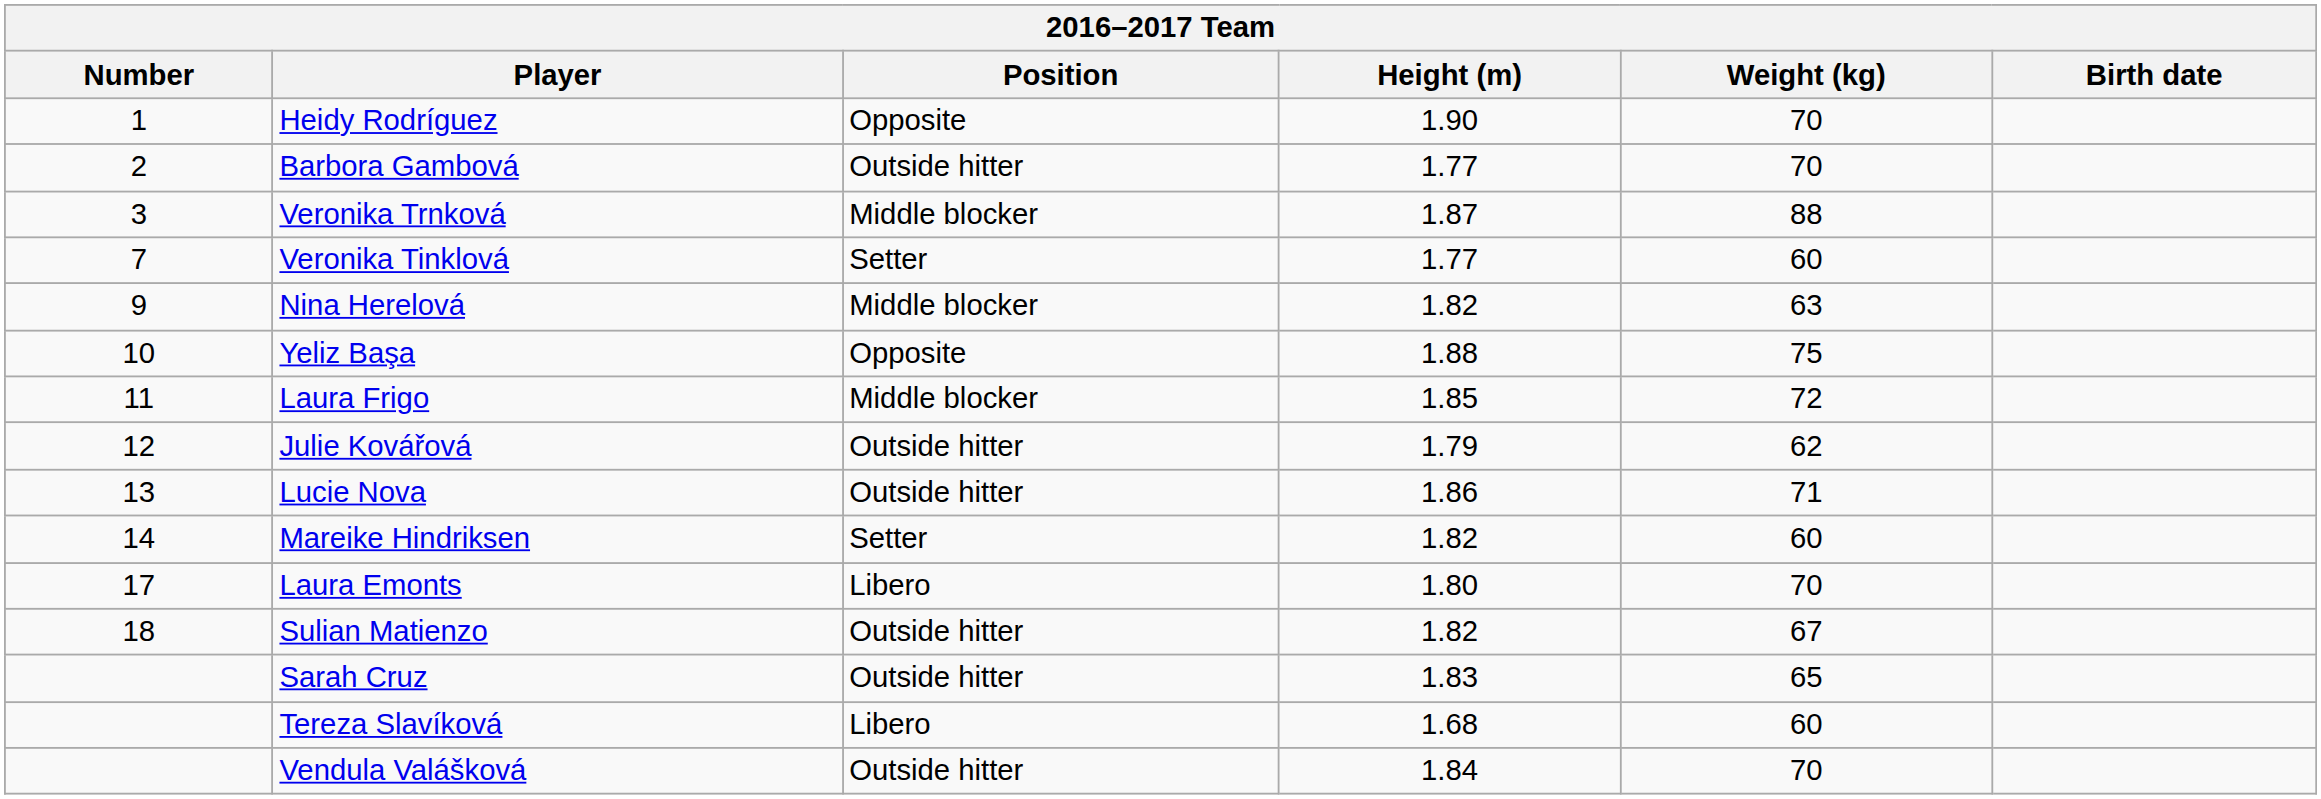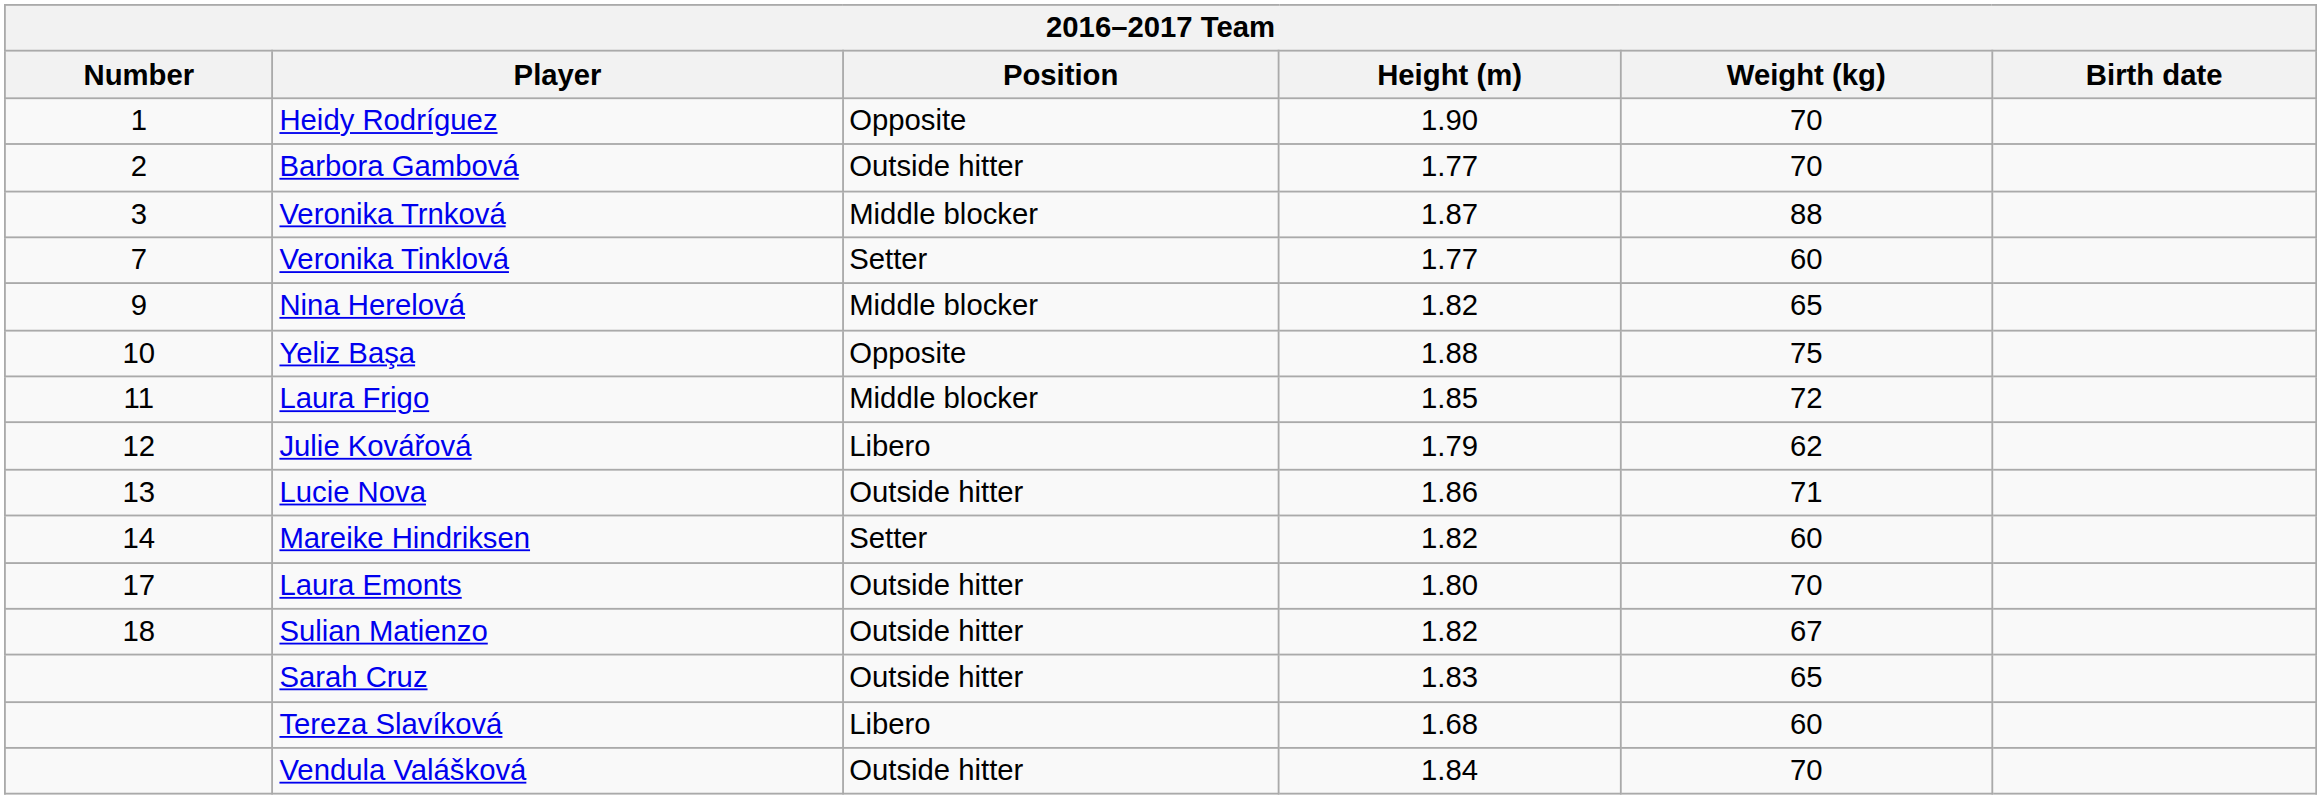 <table class="wikitable collapsible collapsed" style="width:100%;">
 <tr>
 <th colspan=6><strong>2016–2017 Team</strong></th>
 </tr>
 <tr>
 <th>Number</th>
 <th>Player</th>
 <th>Position</th>
 <th>Height (m)</th>
 <th>Weight (kg)</th>
 <th>Birth date</th>
 </tr>
 <tr>
 <td align=center>1</td>
 <td> <a href='#'>Heidy Rodríguez</a></td>
 <td>Opposite</td>
 <td align=center>1.90</td>
 <td align=center>70</td>
 <td></td>
 </tr>
 <tr>
 <td align=center>2</td>
 <td> <a href='#'>Barbora Gambová</a></td>
 <td>Outside hitter</td>
 <td align=center>1.77</td>
 <td align=center>70</td>
 <td></td>
 </tr>
 <tr>
 <td align=center>3</td>
 <td> <a href='#'>Veronika Trnková</a></td>
 <td>Middle blocker</td>
 <td align=center>1.87</td>
 <td align=center>88</td>
 <td></td>
 </tr>
 <tr>
 <td align=center>7</td>
 <td> <a href='#'>Veronika Tinklová</a></td>
 <td>Setter</td>
 <td align=center>1.77</td>
 <td align=center>60</td>
 <td></td>
 </tr>
 <tr>
 <td align=center>9</td>
 <td> <a href='#'>Nina Herelová</a></td>
 <td>Middle blocker</td>
 <td align=center>1.82</td>
-<td align=center>63</td>
+<td align=center>65</td>
 <td></td>
 </tr>
 <tr>
 <td align=center>10</td>
 <td> <a href='#'>Yeliz Başa</a></td>
 <td>Opposite</td>
 <td align=center>1.88</td>
 <td align=center>75</td>
 <td></td>
 </tr>
 <tr>
 <td align=center>11</td>
 <td> <a href='#'>Laura Frigo</a></td>
 <td>Middle blocker</td>
 <td align=center>1.85</td>
 <td align=center>72</td>
 <td></td>
 </tr>
 <tr>
 <td align=center>12</td>
 <td> <a href='#'>Julie Kovářová</a></td>
-<td>Outside hitter</td>
+<td>Libero</td>
 <td align=center>1.79</td>
 <td align=center>62</td>
 <td></td>
 </tr>
 <tr>
 <td align=center>13</td>
 <td> <a href='#'>Lucie Nova</a></td>
 <td>Outside hitter</td>
 <td align=center>1.86</td>
 <td align=center>71</td>
 <td></td>
 </tr>
 <tr>
 <td align=center>14</td>
 <td> <a href='#'>Mareike Hindriksen</a></td>
 <td>Setter</td>
 <td align=center>1.82</td>
 <td align=center>60</td>
 <td></td>
 </tr>
 <tr>
 <td align=center>17</td>
 <td> <a href='#'>Laura Emonts</a></td>
-<td>Libero</td>
+<td>Outside hitter</td>
 <td align=center>1.80</td>
 <td align=center>70</td>
 <td></td>
 </tr>
 <tr>
 <td align=center>18</td>
 <td> <a href='#'>Sulian Matienzo</a></td>
 <td>Outside hitter</td>
 <td align=center>1.82</td>
 <td align=center>67</td>
 <td></td>
 </tr>
 <tr>
 <td align=center></td>
 <td> <a href='#'>Sarah Cruz</a></td>
 <td>Outside hitter</td>
 <td align=center>1.83</td>
 <td align=center>65</td>
 <td></td>
 </tr>
 <tr>
 <td align=center></td>
 <td> <a href='#'>Tereza Slavíková</a></td>
 <td>Libero</td>
 <td align=center>1.68</td>
 <td align=center>60</td>
 <td></td>
 </tr>
 <tr>
 <td align=center></td>
 <td> <a href='#'>Vendula Valášková</a></td>
 <td>Outside hitter</td>
 <td align=center>1.84</td>
 <td align=center>70</td>
 <td></td>
 </tr>
 </table>
